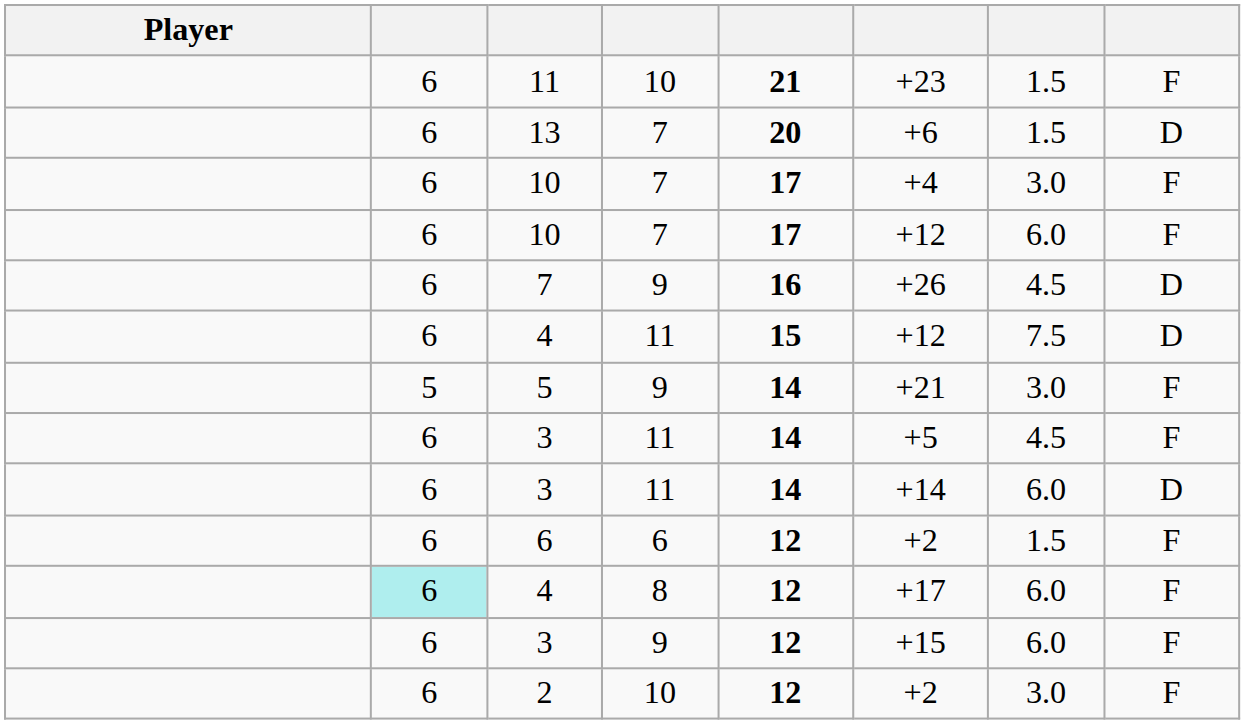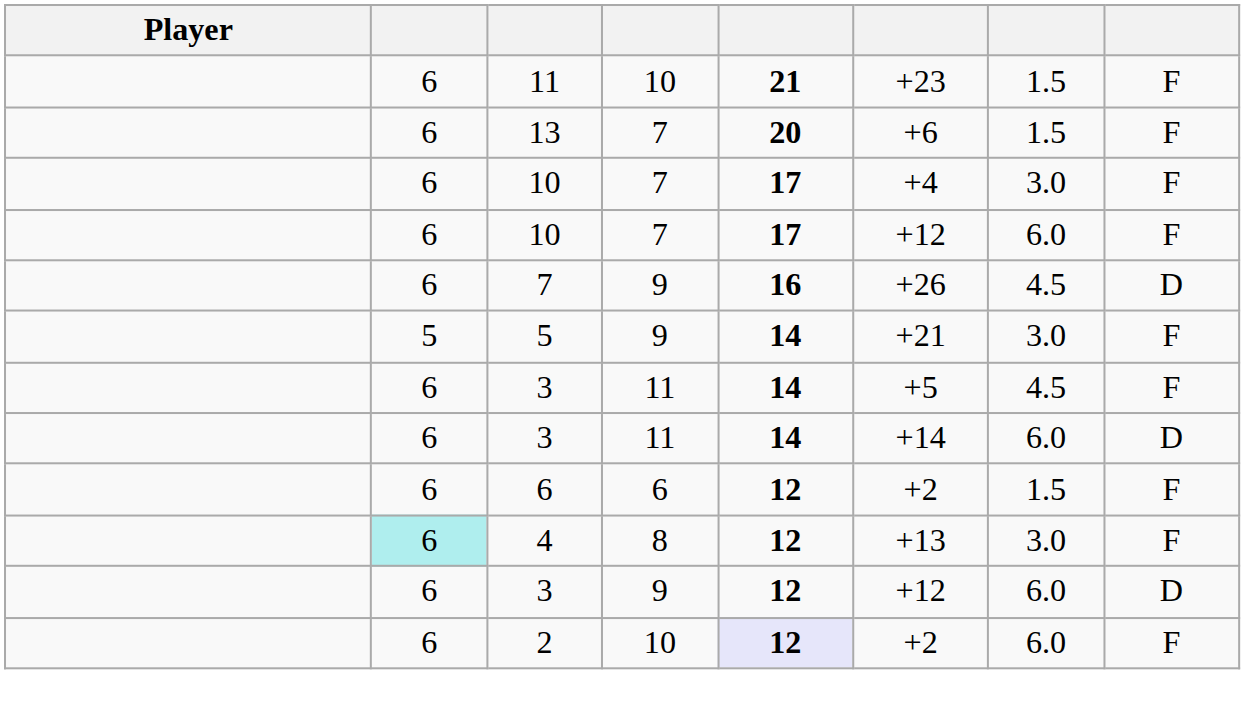 <table class="wikitable sortable" style="text-align:center;">
 <tr>
 <th width="175px">Player</th>
 <th width="50px"></th>
 <th width="50px"></th>
 <th width="50px"></th>
 <th width="60px"></th>
 <th width="60px"></th>
 <th width="50px"></th>
 <th width="60px"></th>
 </tr>
 <tr>
 <td align="left"> </td>
 <td>6</td>
 <td>11</td>
 <td>10</td>
 <td><strong>21</strong></td>
 <td>+23</td>
 <td>1.5</td>
 <td>F</td>
 </tr>
 <tr>
 <td align="left"> </td>
 <td>6</td>
 <td>13</td>
 <td>7</td>
 <td><strong>20</strong></td>
 <td>+6</td>
 <td>1.5</td>
-<td>D</td>
+<td>F</td>
 </tr>
 <tr>
 <td align="left"> </td>
 <td>6</td>
 <td>10</td>
 <td>7</td>
 <td><strong>17</strong></td>
 <td>+4</td>
 <td>3.0</td>
 <td>F</td>
 </tr>
 <tr>
 <td align="left"> </td>
 <td>6</td>
 <td>10</td>
 <td>7</td>
 <td><strong>17</strong></td>
 <td>+12</td>
 <td>6.0</td>
 <td>F</td>
 </tr>
 <tr>
 <td align="left"> </td>
 <td>6</td>
 <td>7</td>
 <td>9</td>
 <td><strong>16</strong></td>
 <td>+26</td>
 <td>4.5</td>
-<td>D</td>
-</tr>
-<tr>
-<td align="left"> </td>
-<td>6</td>
-<td>4</td>
-<td>11</td>
-<td><strong>15</strong></td>
-<td>+12</td>
-<td>7.5</td>
 <td>D</td>
 </tr>
 <tr>
 <td align="left"> </td>
 <td>5</td>
 <td>5</td>
 <td>9</td>
 <td><strong>14</strong></td>
 <td>+21</td>
 <td>3.0</td>
 <td>F</td>
 </tr>
 <tr>
 <td align="left"> </td>
 <td>6</td>
 <td>3</td>
 <td>11</td>
 <td><strong>14</strong></td>
 <td>+5</td>
 <td>4.5</td>
 <td>F</td>
 </tr>
 <tr>
 <td align="left"> </td>
 <td>6</td>
 <td>3</td>
 <td>11</td>
 <td><strong>14</strong></td>
 <td>+14</td>
 <td>6.0</td>
 <td>D</td>
 </tr>
 <tr>
 <td align="left"> </td>
 <td>6</td>
 <td>6</td>
 <td>6</td>
 <td><strong>12</strong></td>
 <td>+2</td>
 <td>1.5</td>
 <td>F</td>
 </tr>
 <tr>
 <td align="left"> </td>
 <td style="background: paleturquoise;">6</td>
 <td>4</td>
 <td>8</td>
 <td><strong>12</strong></td>
-<td>+17</td>
-<td>6.0</td>
+<td>+13</td>
+<td>3.0</td>
 <td>F</td>
 </tr>
 <tr>
 <td align="left"> </td>
 <td>6</td>
 <td>3</td>
 <td>9</td>
 <td><strong>12</strong></td>
-<td>+15</td>
+<td>+12</td>
 <td>6.0</td>
-<td>F</td>
+<td>D</td>
 </tr>
 <tr>
 <td align="left"> </td>
 <td>6</td>
 <td>2</td>
 <td>10</td>
-<td><strong>12</strong></td>
+<td style="background: lavender;"><strong>12</strong></td>
 <td>+2</td>
-<td>3.0</td>
+<td>6.0</td>
 <td>F</td>
 </tr>
 </table>
